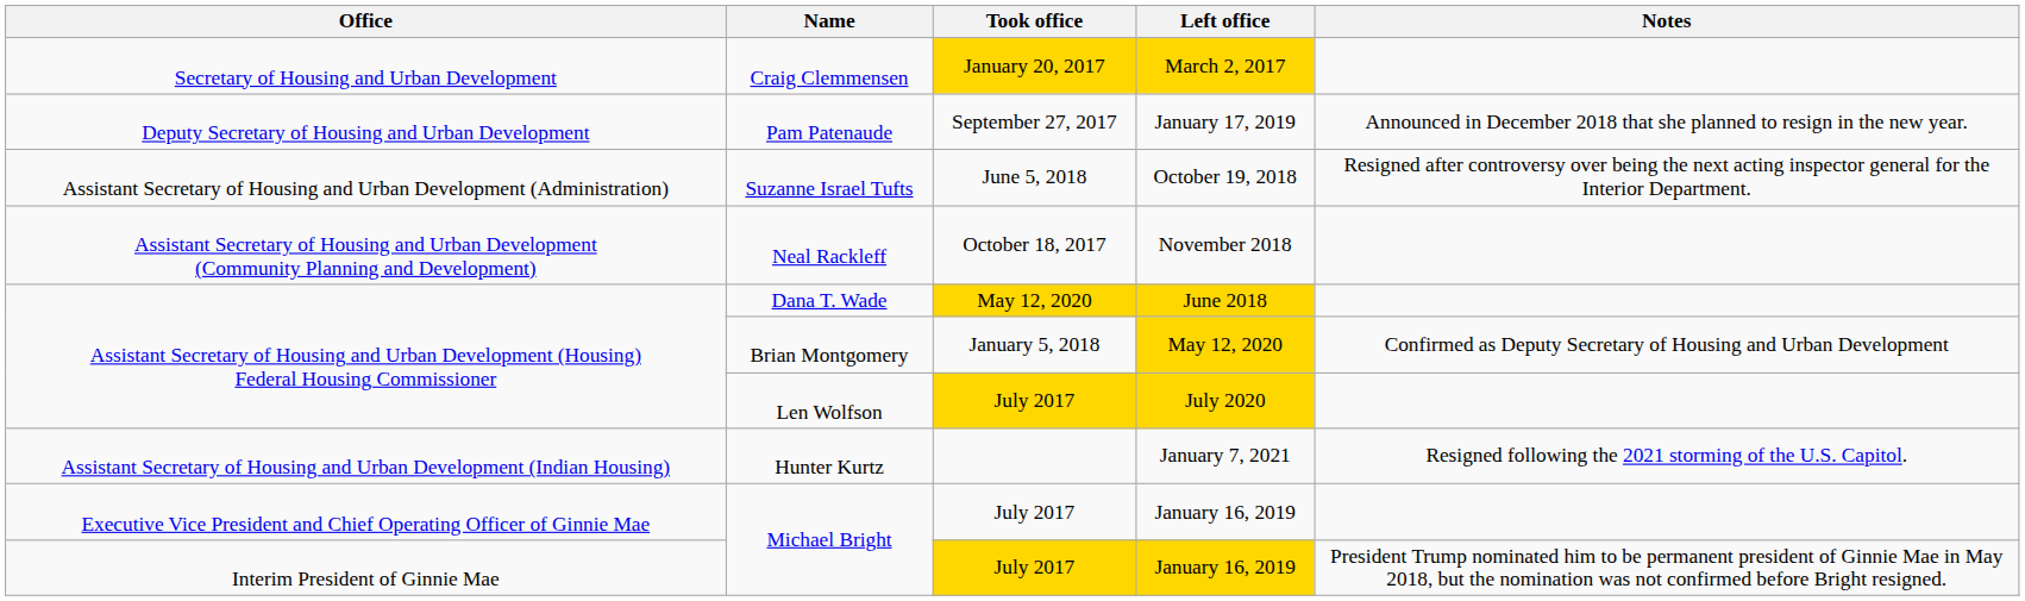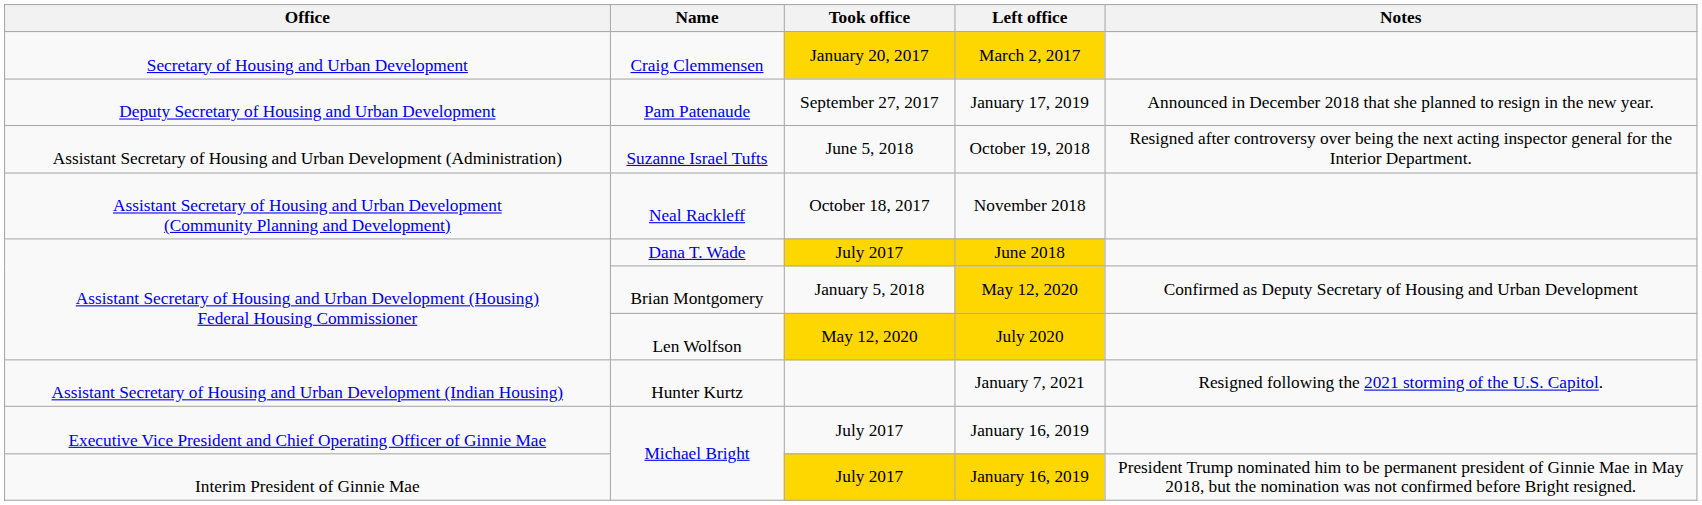 <table class="wikitable sortable" style="text-align:center">
 <tr>
 <th data-sort-type="text">Office</th>
 <th data-sort-type="text">Name</th>
 <th data-sort-type="date">Took office</th>
 <th data-sort-type="date">Left office</th>
 <th width="35%">Notes</th>
 </tr>
 <tr>
 <td><br><a href='#'>Secretary of Housing and Urban Development</a></td>
 <td><br><a href='#'>Craig Clemmensen</a></td>
 <td style="background:gold">January 20, 2017</td>
 <td style="background:gold">March 2, 2017</td>
 <td></td>
 </tr>
 <tr>
 <td><br><a href='#'>Deputy Secretary of Housing and Urban Development</a></td>
 <td><br><a href='#'>Pam Patenaude</a></td>
 <td>September 27, 2017</td>
 <td>January 17, 2019</td>
 <td>Announced in December 2018 that she planned to resign in the new year.</td>
 </tr>
 <tr>
 <td><br>Assistant Secretary of Housing and Urban Development (Administration)</td>
 <td><br><a href='#'>Suzanne Israel Tufts</a></td>
 <td>June 5, 2018</td>
 <td>October 19, 2018</td>
 <td>Resigned after controversy over being the next acting inspector general for the Interior Department.</td>
 </tr>
 <tr>
 <td><br><a href='#'>Assistant Secretary of Housing and Urban Development<br>(Community Planning and Development)</a></td>
 <td><br><a href='#'>Neal Rackleff</a></td>
 <td>October 18, 2017</td>
 <td>November 2018</td>
 <td></td>
 </tr>
 <tr>
 <td rowspan="3"><br><a href='#'>Assistant Secretary of Housing and Urban Development (Housing)<br>Federal Housing Commissioner</a></td>
 <td><a href='#'>Dana T. Wade</a></td>
-<td style="background:gold">May 12, 2020</td>
+<td style="background:gold">July 2017</td>
 <td style="background:gold">June 2018</td>
 <td></td>
 </tr>
 <tr>
 <td><br>Brian Montgomery</td>
 <td>January 5, 2018</td>
 <td style="background: gold;">May 12, 2020</td>
 <td>Confirmed as Deputy Secretary of Housing and Urban Development</td>
 </tr>
 <tr>
 <td><br>Len Wolfson</td>
-<td style="background:gold">July 2017</td>
+<td style="background:gold">May 12, 2020</td>
 <td style="background:gold">July 2020</td>
 <td></td>
 </tr>
 <tr>
 <td><br><a href='#'>Assistant Secretary of Housing and Urban Development (Indian Housing)</a></td>
 <td><br>Hunter Kurtz</td>
 <td></td>
 <td>January 7, 2021</td>
 <td>Resigned following the <a href='#'>2021 storming of the U.S. Capitol</a>.</td>
 </tr>
 <tr>
 <td><br><a href='#'>Executive Vice President and Chief Operating Officer of Ginnie Mae</a></td>
 <td rowspan="2"><a href='#'>Michael Bright</a></td>
 <td>July 2017</td>
 <td>January 16, 2019</td>
 <td></td>
 </tr>
 <tr>
 <td><br>Interim President of Ginnie Mae</td>
 <td style="background:gold">July 2017</td>
 <td style="background:gold">January 16, 2019</td>
 <td>President Trump nominated him to be permanent president of Ginnie Mae in May 2018, but the nomination was not confirmed before Bright resigned.</td>
 </tr>
 </table>
